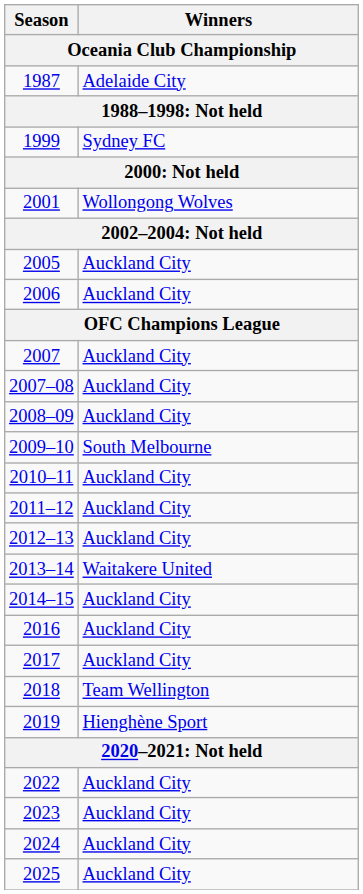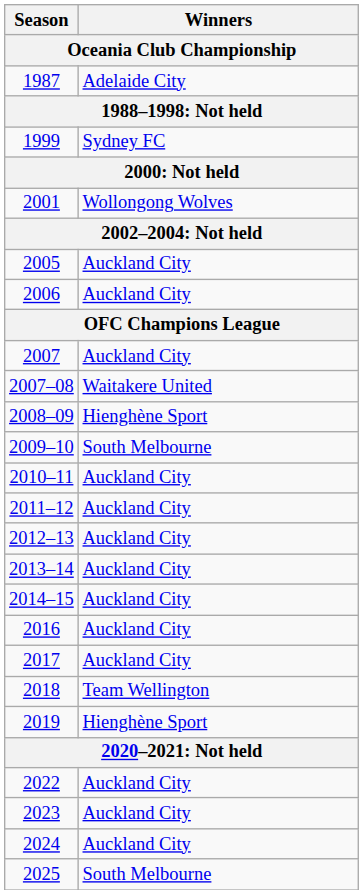 <table class="wikitable floatright" style="text-align:center; font-size:85%">
 <tr>
 <th>Season</th>
 <th style="width:200px">Winners</th>
 </tr>
 <tr>
 <th colspan=3>Oceania Club Championship</th>
 </tr>
 <tr>
 <td><a href='#'>1987</a></td>
 <td align=left> <a href='#'>Adelaide City</a></td>
 </tr>
 <tr>
 <th colspan=2>1988–1998: Not held</th>
 </tr>
 <tr>
 <td><a href='#'>1999</a></td>
 <td align=left> <a href='#'>Sydney FC</a></td>
 </tr>
 <tr>
 <th colspan=2>2000: Not held</th>
 </tr>
 <tr>
 <td><a href='#'>2001</a></td>
 <td align=left> <a href='#'>Wollongong Wolves</a></td>
 </tr>
 <tr>
 <th colspan=2>2002–2004: Not held</th>
 </tr>
 <tr>
 <td><a href='#'>2005</a></td>
 <td align=left> <a href='#'>Auckland City</a> </td>
 </tr>
 <tr>
 <td><a href='#'>2006</a></td>
 <td align=left> <a href='#'>Auckland City</a></td>
 </tr>
 <tr>
 <th colspan=2>OFC Champions League</th>
 </tr>
 <tr>
 <td><a href='#'>2007</a></td>
 <td align=left> <a href='#'>Auckland City</a> </td>
 </tr>
 <tr>
 <td><a href='#'>2007–08</a></td>
-<td align=left> <a href='#'>Auckland City</a> </td>
+<td align=left> <a href='#'>Waitakere United</a> </td>
 </tr>
 <tr>
 <td><a href='#'>2008–09</a></td>
-<td align=left> <a href='#'>Auckland City</a> </td>
+<td align=left> <a href='#'>Hienghène Sport</a></td>
 </tr>
 <tr>
 <td><a href='#'>2009–10</a></td>
 <td align=left> <a href='#'>South Melbourne</a></td>
 </tr>
 <tr>
 <td><a href='#'>2010–11</a></td>
 <td align=left> <a href='#'>Auckland City</a> </td>
 </tr>
 <tr>
 <td><a href='#'>2011–12</a></td>
 <td align=left> <a href='#'>Auckland City</a> </td>
 </tr>
 <tr>
 <td><a href='#'>2012–13</a></td>
 <td align=left> <a href='#'>Auckland City</a> </td>
 </tr>
 <tr>
 <td><a href='#'>2013–14</a></td>
-<td align=left> <a href='#'>Waitakere United</a> </td>
+<td align=left> <a href='#'>Auckland City</a> </td>
 </tr>
 <tr>
 <td><a href='#'>2014–15</a></td>
 <td align=left> <a href='#'>Auckland City</a> </td>
 </tr>
 <tr>
 <td><a href='#'>2016</a></td>
 <td align=left> <a href='#'>Auckland City</a> </td>
 </tr>
 <tr>
 <td><a href='#'>2017</a></td>
 <td align=left> <a href='#'>Auckland City</a> </td>
 </tr>
 <tr>
 <td><a href='#'>2018</a></td>
 <td align=left> <a href='#'>Team Wellington</a></td>
 </tr>
 <tr>
 <td><a href='#'>2019</a></td>
 <td align=left> <a href='#'>Hienghène Sport</a></td>
 </tr>
 <tr>
 <th colspan=2><a href='#'>2020</a>–2021: Not held</th>
 </tr>
 <tr>
 <td><a href='#'>2022</a></td>
 <td align=left> <a href='#'>Auckland City</a> </td>
 </tr>
 <tr>
 <td><a href='#'>2023</a></td>
 <td align=left> <a href='#'>Auckland City</a> </td>
 </tr>
 <tr>
 <td><a href='#'>2024</a></td>
 <td align=left> <a href='#'>Auckland City</a> </td>
 </tr>
 <tr>
 <td><a href='#'>2025</a></td>
-<td align=left> <a href='#'>Auckland City</a> </td>
+<td align=left> <a href='#'>South Melbourne</a></td>
 </tr>
 </table>
